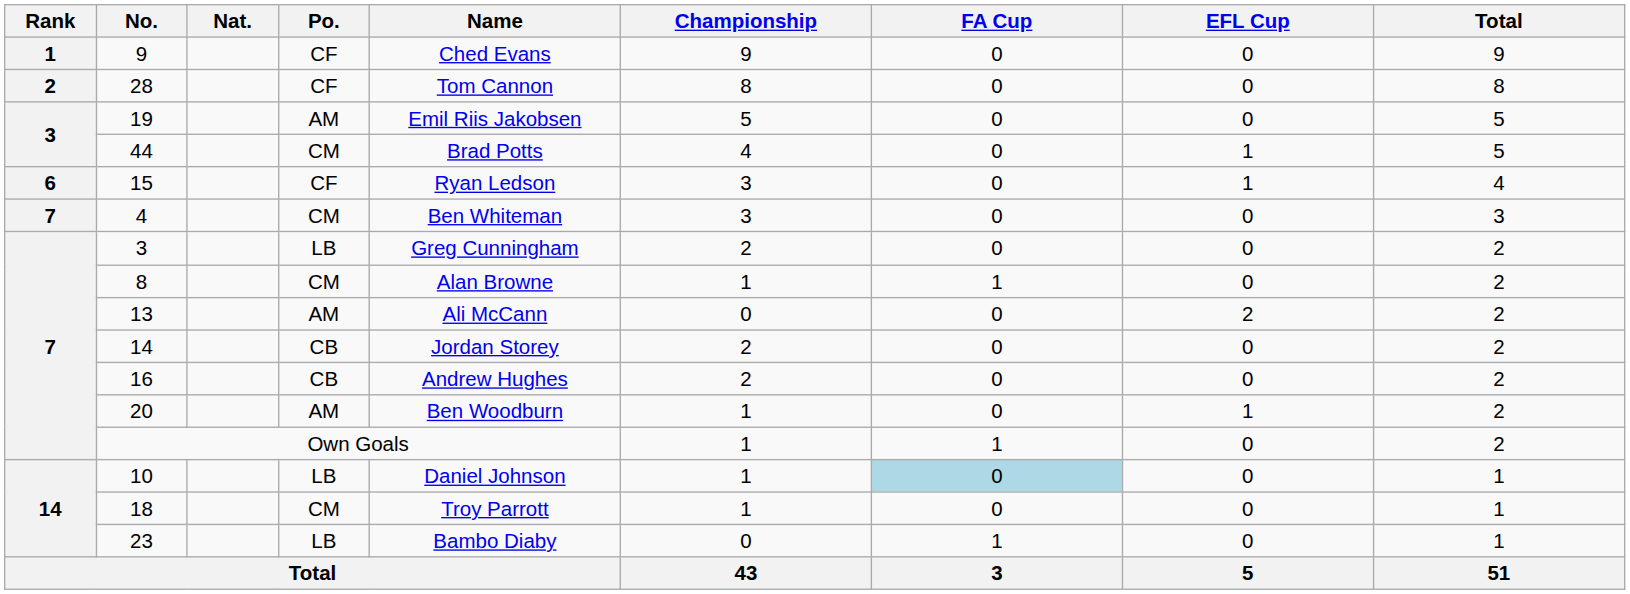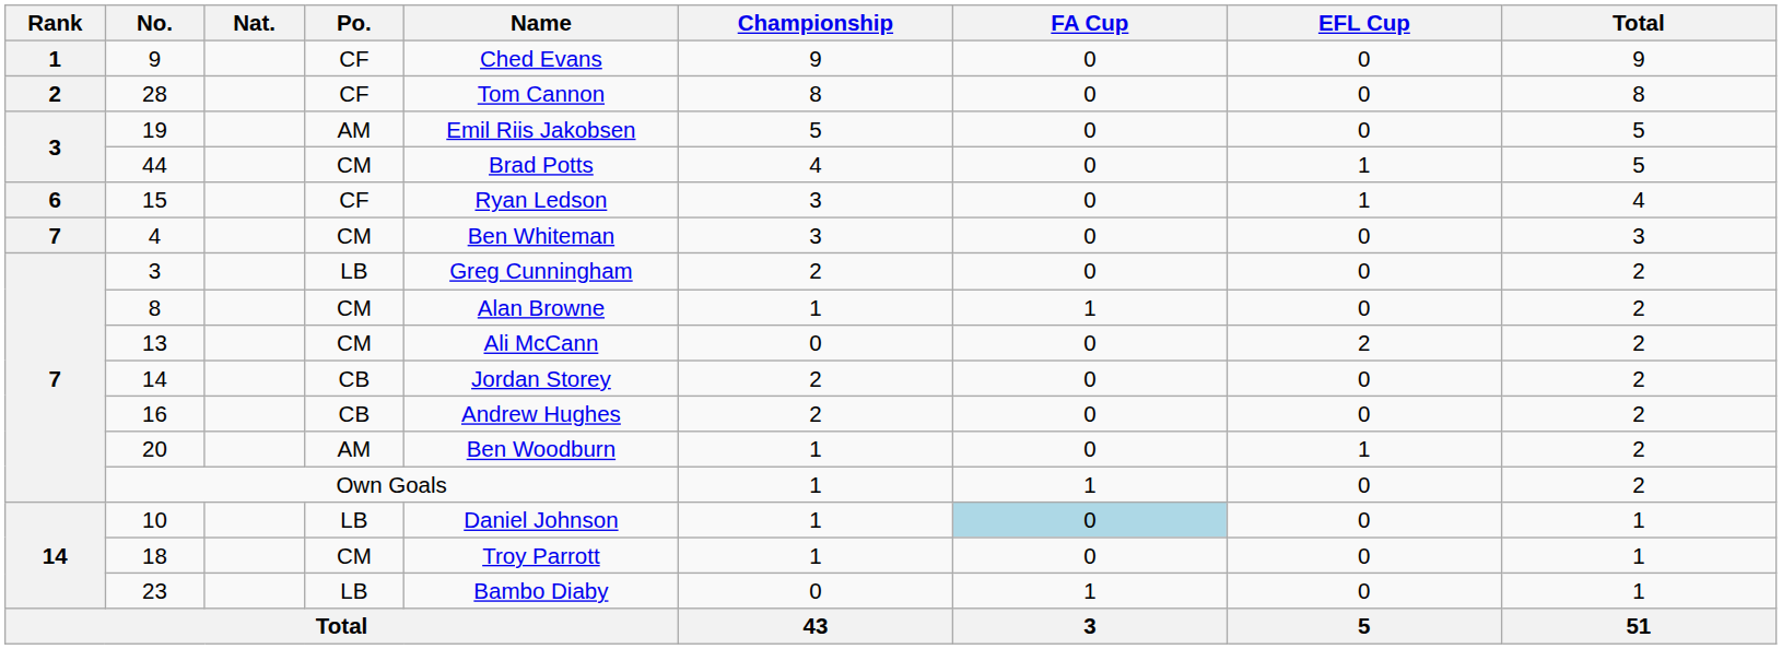 <table class="wikitable" style="text-align:center; font-size:95%; width:95%;">
 <tr>
 <th width=50px>Rank</th>
 <th width=50px>No.</th>
 <th width=50px>Nat.</th>
 <th width=50px>Po.</th>
 <th width=150px>Name</th>
 <th width=150px><a href='#'>Championship</a></th>
 <th width=150px><a href='#'>FA Cup</a></th>
 <th width=150px><a href='#'>EFL Cup</a></th>
 <th width=150px>Total</th>
 </tr>
 <tr>
 <th>1</th>
 <td>9</td>
 <td></td>
 <td>CF</td>
 <td><a href='#'>Ched Evans</a></td>
 <td>9</td>
 <td>0</td>
 <td>0</td>
 <td>9</td>
 </tr>
 <tr>
 <th>2</th>
 <td>28</td>
 <td></td>
 <td>CF</td>
 <td><a href='#'>Tom Cannon</a></td>
 <td>8</td>
 <td>0</td>
 <td>0</td>
 <td>8</td>
 </tr>
 <tr>
 <th rowspan=2>3</th>
 <td>19</td>
 <td></td>
 <td>AM</td>
 <td><a href='#'>Emil Riis Jakobsen</a></td>
 <td>5</td>
 <td>0</td>
 <td>0</td>
 <td>5</td>
 </tr>
 <tr>
 <td>44</td>
 <td></td>
 <td>CM</td>
 <td><a href='#'>Brad Potts</a></td>
 <td>4</td>
 <td>0</td>
 <td>1</td>
 <td>5</td>
 </tr>
 <tr>
 <th rowspan=1>6</th>
 <td>15</td>
 <td></td>
 <td>CF</td>
 <td><a href='#'>Ryan Ledson</a></td>
 <td>3</td>
 <td>0</td>
 <td>1</td>
 <td>4</td>
 </tr>
 <tr>
 <th rowspan=1>7</th>
 <td>4</td>
 <td></td>
 <td>CM</td>
 <td><a href='#'>Ben Whiteman</a></td>
 <td>3</td>
 <td>0</td>
 <td>0</td>
 <td>3</td>
 </tr>
 <tr>
 <th rowspan=7>7</th>
 <td>3</td>
 <td></td>
 <td>LB</td>
 <td><a href='#'>Greg Cunningham</a></td>
 <td>2</td>
 <td>0</td>
 <td>0</td>
 <td>2</td>
 </tr>
 <tr>
 <td>8</td>
 <td></td>
 <td>CM</td>
 <td><a href='#'>Alan Browne</a></td>
 <td>1</td>
 <td>1</td>
 <td>0</td>
 <td>2</td>
 </tr>
 <tr>
 <td>13</td>
 <td></td>
-<td>AM</td>
+<td>CM</td>
 <td><a href='#'>Ali McCann</a></td>
 <td>0</td>
 <td>0</td>
 <td>2</td>
 <td>2</td>
 </tr>
 <tr>
 <td>14</td>
 <td></td>
 <td>CB</td>
 <td><a href='#'>Jordan Storey</a></td>
 <td>2</td>
 <td>0</td>
 <td>0</td>
 <td>2</td>
 </tr>
 <tr>
 <td>16</td>
 <td></td>
 <td>CB</td>
 <td><a href='#'>Andrew Hughes</a></td>
 <td>2</td>
 <td>0</td>
 <td>0</td>
 <td>2</td>
 </tr>
 <tr>
 <td>20</td>
 <td></td>
 <td>AM</td>
 <td><a href='#'>Ben Woodburn</a></td>
 <td>1</td>
 <td>0</td>
 <td>1</td>
 <td>2</td>
 </tr>
 <tr>
 <td colspan=4>Own Goals</td>
 <td>1</td>
 <td>1</td>
 <td>0</td>
 <td>2</td>
 </tr>
 <tr>
 <th rowspan=3>14</th>
 <td>10</td>
 <td></td>
 <td>LB</td>
 <td><a href='#'>Daniel Johnson</a></td>
 <td>1</td>
 <td style="background: lightblue;">0</td>
 <td>0</td>
 <td>1</td>
 </tr>
 <tr>
 <td>18</td>
 <td></td>
 <td>CM</td>
 <td><a href='#'>Troy Parrott</a></td>
 <td>1</td>
 <td>0</td>
 <td>0</td>
 <td>1</td>
 </tr>
 <tr>
 <td>23</td>
 <td></td>
 <td>LB</td>
 <td><a href='#'>Bambo Diaby</a></td>
 <td>0</td>
 <td>1</td>
 <td>0</td>
 <td>1</td>
 </tr>
 <tr>
 <th colspan=5>Total</th>
 <th>43</th>
 <th>3</th>
 <th>5</th>
 <th>51</th>
 </tr>
 </table>
